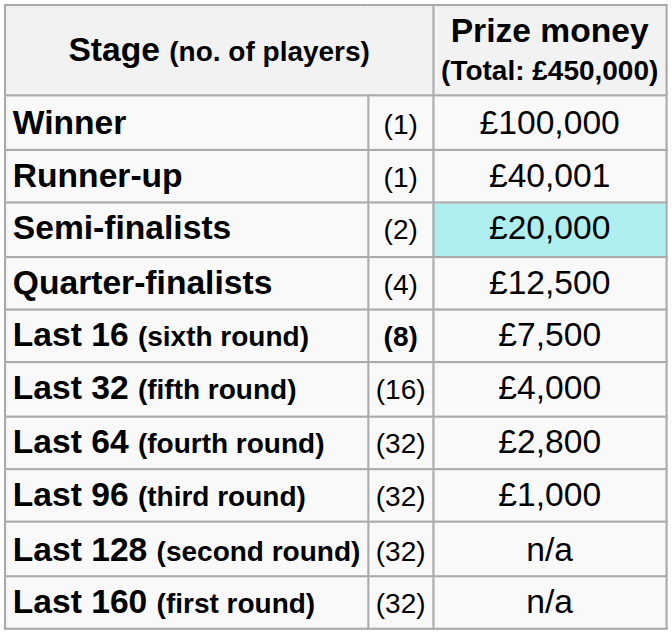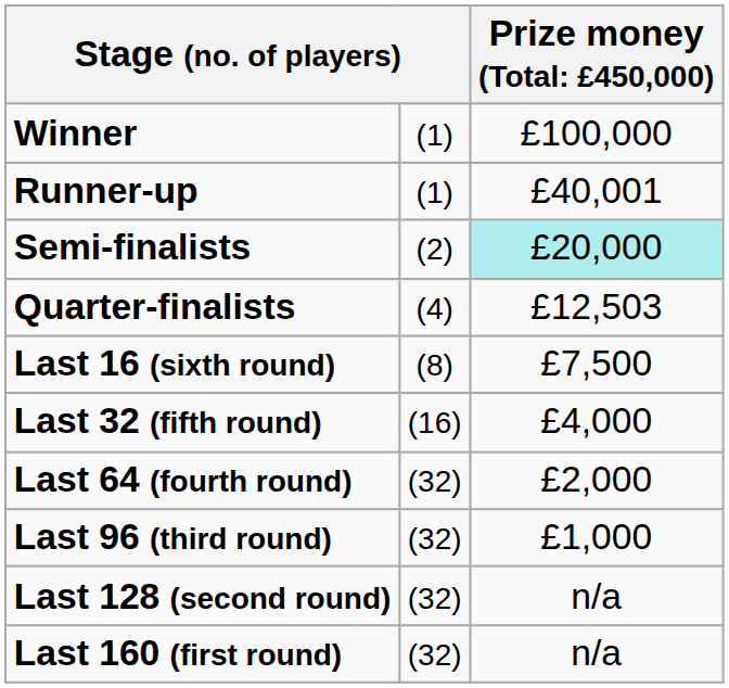 <table class="wikitable">
 <tr>
 <th colspan=2>Stage <small>(no. of players)</small></th>
 <th>Prize money<br><small>(Total: £450,000)</small></th>
 </tr>
 <tr>
 <td><strong>Winner</strong></td>
 <td align=center><small>(1)</small></td>
 <td align=center>£100,000</td>
 </tr>
 <tr>
 <td><strong>Runner-up</strong></td>
 <td align=center><small>(1)</small></td>
 <td align=center>£40,001</td>
 </tr>
 <tr>
 <td><strong>Semi-finalists</strong></td>
 <td align=center><small>(2)</small></td>
 <td align=center style="background: paleturquoise;">£20,000</td>
 </tr>
 <tr>
 <td><strong>Quarter-finalists</strong></td>
 <td align=center><small>(4)</small></td>
-<td align=center>£12,500</td>
+<td align=center>£12,503</td>
 </tr>
 <tr>
 <td><strong>Last 16 <small>(sixth round)</small></strong></td>
-<td align=center><strong><small>(8)</small></strong></td>
+<td align=center><small>(8)</small></td>
 <td align=center>£7,500</td>
 </tr>
 <tr>
 <td><strong>Last 32 <small>(fifth round)</small></strong></td>
 <td align=center><small>(16)</small></td>
 <td align=center>£4,000</td>
 </tr>
 <tr>
 <td><strong>Last 64 <small>(fourth round)</small></strong></td>
 <td align=center><small>(32)</small></td>
-<td align=center>£2,800</td>
+<td align=center>£2,000</td>
 </tr>
 <tr>
 <td><strong>Last 96 <small>(third round)</small></strong></td>
 <td align=center><small>(32)</small></td>
 <td align=center>£1,000</td>
 </tr>
 <tr>
 <td><strong>Last 128 <small>(second round)</small></strong></td>
 <td align=center><small>(32)</small></td>
 <td align=center>n/a</td>
 </tr>
 <tr>
 <td><strong>Last 160 <small>(first round)</small></strong></td>
 <td align=center><small>(32)</small></td>
 <td align=center>n/a</td>
 </tr>
 </table>
